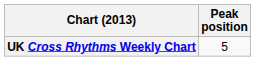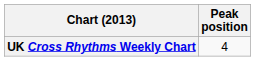 <table class="wikitable plainrowheaders" style="text-align:center">
 <tr>
 <th scope="col">Chart (2013)</th>
 <th scope="col">Peak<br> position</th>
 </tr>
 <tr>
 <th scope="row">UK <a href='#'><em> Cross Rhythms</em> Weekly Chart</a></th>
-<td>5</td>
+<td>4</td>
 </tr>
 </table>
